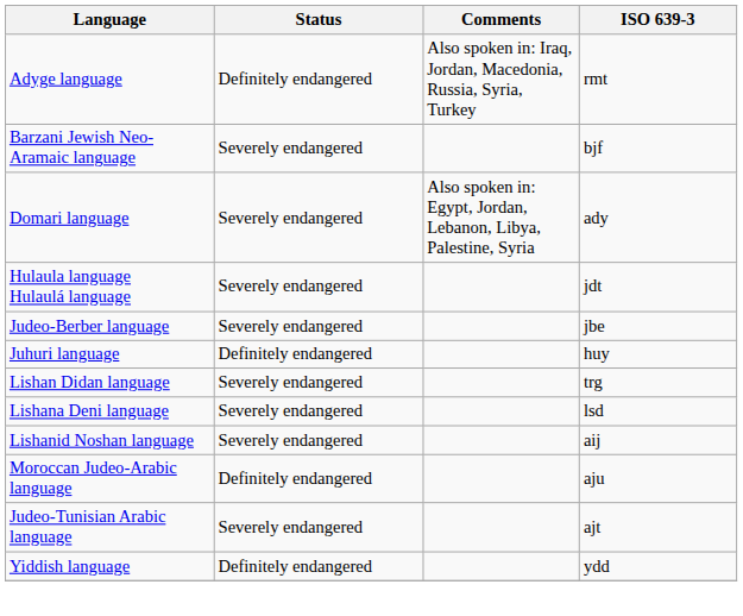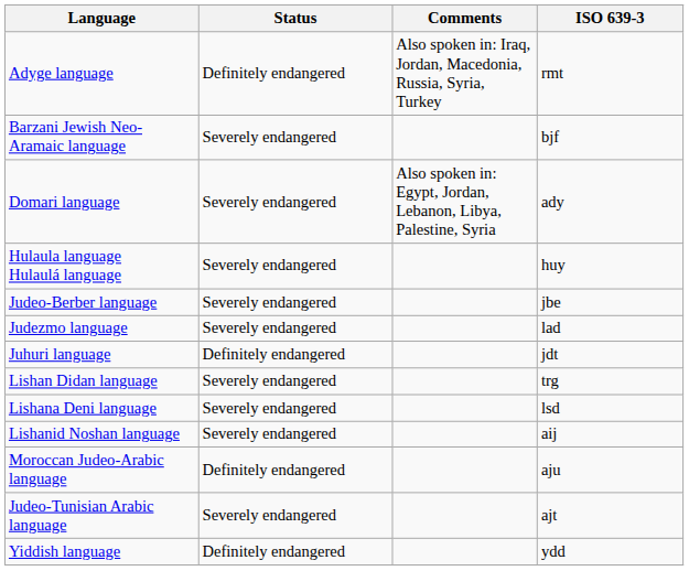 <table class="wikitable" align="center" style="font-size:90%">
 <tr>
 </tr>
 <tr>
 <th width="20%">Language</th>
 <th width="20%">Status</th>
 <th width="15%">Comments</th>
 <th width="15%">ISO 639-3</th>
 </tr>
 <tr>
 <td><a href='#'>Adyge language</a></td>
 <td>Definitely endangered</td>
 <td>Also spoken in: Iraq, Jordan, Macedonia, Russia, Syria, Turkey</td>
 <td>rmt</td>
 </tr>
 <tr>
 <td><a href='#'>Barzani Jewish Neo-Aramaic language</a></td>
 <td>Severely endangered</td>
 <td> </td>
 <td>bjf</td>
 </tr>
 <tr>
 <td><a href='#'>Domari language</a></td>
 <td>Severely endangered</td>
 <td>Also spoken in: Egypt, Jordan, Lebanon, Libya, Palestine, Syria</td>
 <td>ady</td>
 </tr>
 <tr>
 <td><a href='#'>Hulaula language</a><br><a href='#'>Hulaulá language</a></td>
 <td>Severely endangered</td>
 <td> </td>
-<td>jdt</td>
+<td>huy</td>
 </tr>
 <tr>
 <td><a href='#'>Judeo-Berber language</a></td>
 <td>Severely endangered</td>
 <td> </td>
 <td>jbe</td>
 </tr>
 <tr>
+<td><a href='#'>Judezmo language</a></td>
+<td>Severely endangered</td>
+<td> </td>
+<td>lad</td>
+</tr>
+<tr>
 <td><a href='#'>Juhuri language</a></td>
 <td>Definitely endangered</td>
 <td> </td>
-<td>huy</td>
+<td>jdt</td>
 </tr>
 <tr>
 <td><a href='#'>Lishan Didan language</a></td>
 <td>Severely endangered</td>
 <td> </td>
 <td>trg</td>
 </tr>
 <tr>
 <td><a href='#'>Lishana Deni language</a></td>
 <td>Severely endangered</td>
 <td> </td>
 <td>lsd</td>
 </tr>
 <tr>
 <td><a href='#'>Lishanid Noshan language</a></td>
 <td>Severely endangered</td>
 <td> </td>
 <td>aij</td>
 </tr>
 <tr>
 <td><a href='#'>Moroccan Judeo-Arabic language</a></td>
 <td>Definitely endangered</td>
 <td> </td>
 <td>aju</td>
 </tr>
 <tr>
 <td><a href='#'>Judeo-Tunisian Arabic language</a></td>
 <td>Severely endangered</td>
 <td> </td>
 <td>ajt</td>
 </tr>
 <tr>
 <td><a href='#'>Yiddish language</a></td>
 <td>Definitely endangered</td>
 <td> </td>
 <td>ydd</td>
 </tr>
 <tr>
 </tr>
 </table>
